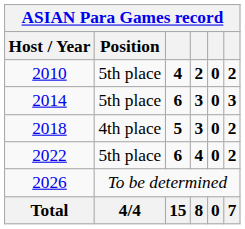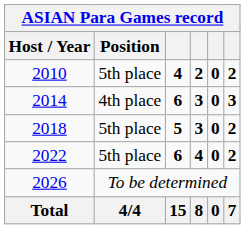 <table class="wikitable" style="text-align: center;">
 <tr>
 <th colspan=9><a href='#'>ASIAN Para Games record</a></th>
 </tr>
 <tr>
 <th>Host / Year</th>
 <th>Position</th>
 <th></th>
 <th></th>
 <th></th>
 <th></th>
 </tr>
 <tr bgcolor=>
 <td> <a href='#'>2010</a></td>
 <td>5th place</td>
 <td><strong>4</strong></td>
 <td><strong>2</strong></td>
 <td><strong>0</strong></td>
 <td><strong>2</strong></td>
 </tr>
 <tr bgcolor=>
 <td> <a href='#'>2014</a></td>
-<td>5th place</td>
+<td>4th place</td>
 <td><strong>6</strong></td>
 <td><strong>3</strong></td>
 <td><strong>0</strong></td>
 <td><strong>3</strong></td>
 </tr>
 <tr bgcolor=>
 <td> <a href='#'>2018</a></td>
-<td>4th place</td>
+<td>5th place</td>
 <td><strong>5</strong></td>
 <td><strong>3</strong></td>
 <td><strong>0</strong></td>
 <td><strong>2</strong></td>
 </tr>
 <tr bgcolor=>
 <td> <a href='#'>2022</a></td>
 <td>5th place</td>
 <td><strong>6</strong></td>
 <td><strong>4</strong></td>
 <td><strong>0</strong></td>
 <td><strong>2</strong></td>
 </tr>
 <tr bgcolor=>
 <td> <a href='#'>2026</a></td>
 <td colspan="5"><em>To be determined</em></td>
 </tr>
 <tr>
 <th>Total</th>
 <th>4/4</th>
 <th>15</th>
 <th>8</th>
 <th>0</th>
 <th>7</th>
 </tr>
 </table>
